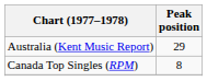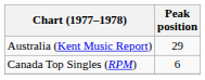 <table class="wikitable sortable">
 <tr>
 <th>Chart (1977–1978)</th>
 <th>Peak<br>position</th>
 </tr>
 <tr>
 <td>Australia (<a href='#'>Kent Music Report</a>)</td>
 <td align="center">29</td>
 </tr>
 <tr>
 <td>Canada Top Singles (<a href='#'><em>RPM</em></a>)</td>
-<td align="center">8</td>
+<td align="center">6</td>
 </tr>
 <tr>
 </tr>
 <tr>
 </tr>
 <tr>
 </tr>
 <tr>
 </tr>
 <tr>
 </tr>
 <tr>
 </tr>
 <tr>
 </tr>
 <tr>
 </tr>
 <tr>
 </tr>
 <tr>
 </tr>
 </table>
